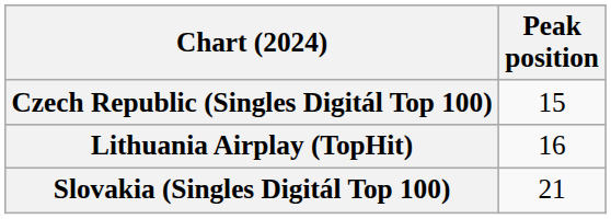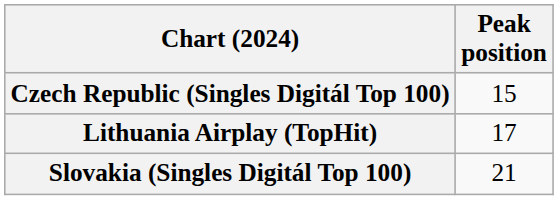 <table class="wikitable sortable plainrowheaders" style="text-align:center">
 <tr>
 <th scope="col">Chart (2024)</th>
 <th scope="col">Peak<br>position</th>
 </tr>
 <tr>
 <th scope="row">Czech Republic (Singles Digitál Top 100)</th>
 <td>15</td>
 </tr>
 <tr>
 <th scope="row">Lithuania Airplay (TopHit)</th>
-<td>16</td>
+<td>17</td>
 </tr>
 <tr>
 <th scope="row">Slovakia (Singles Digitál Top 100)</th>
 <td>21</td>
 </tr>
 </table>
